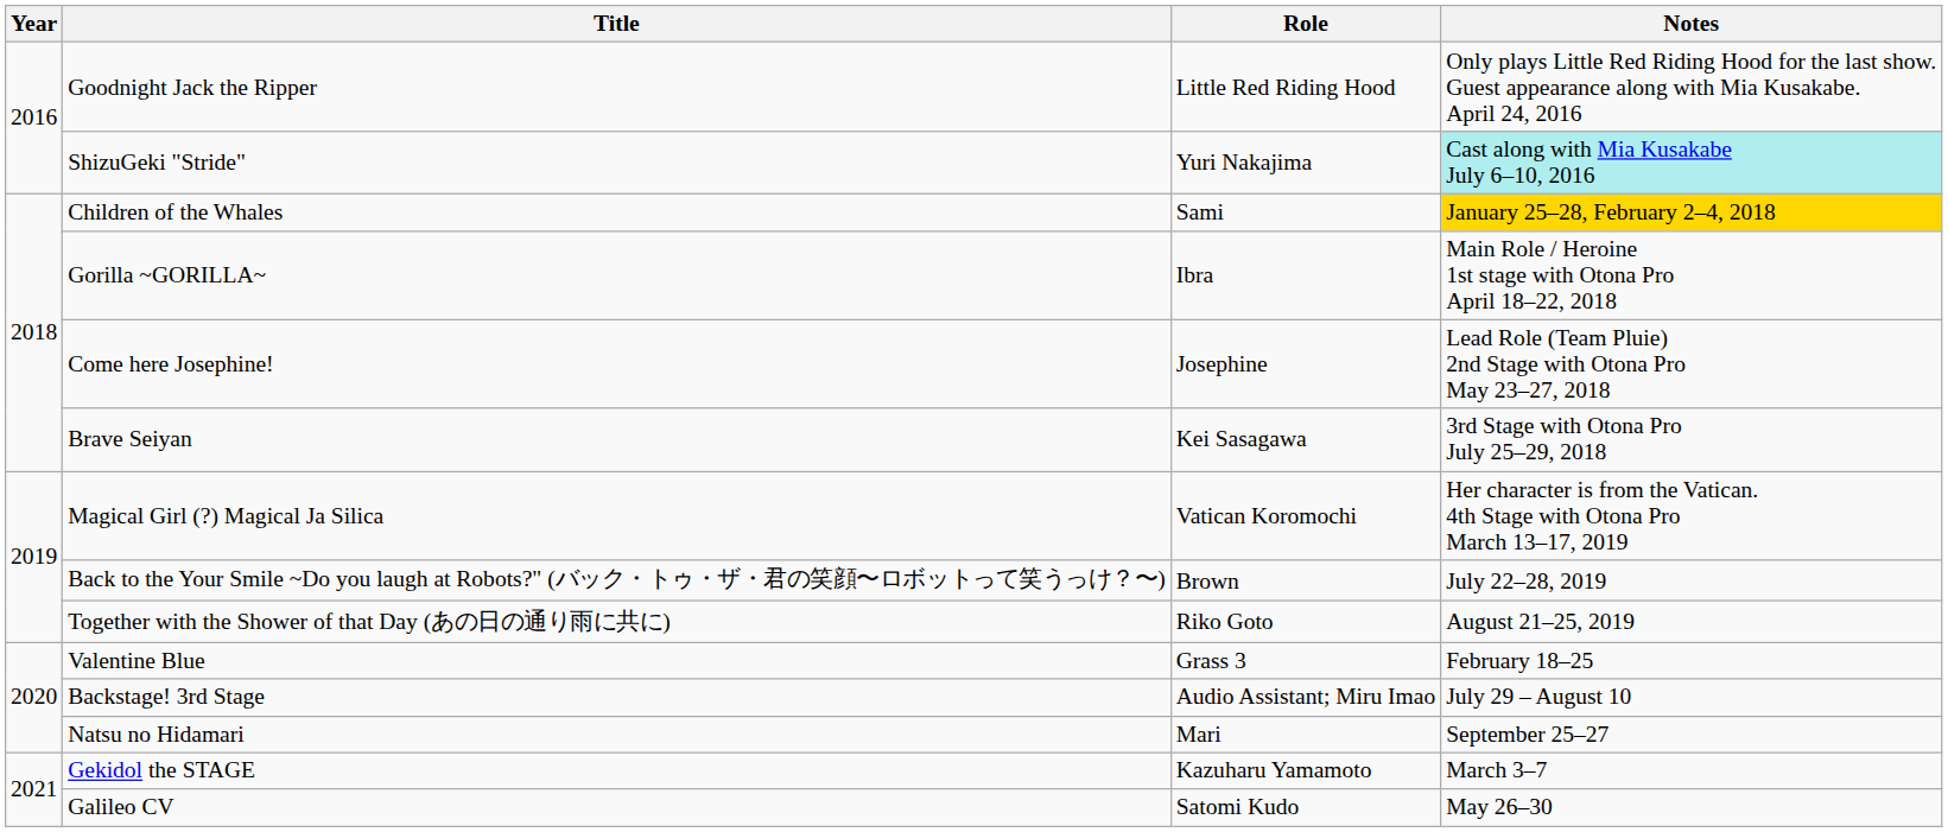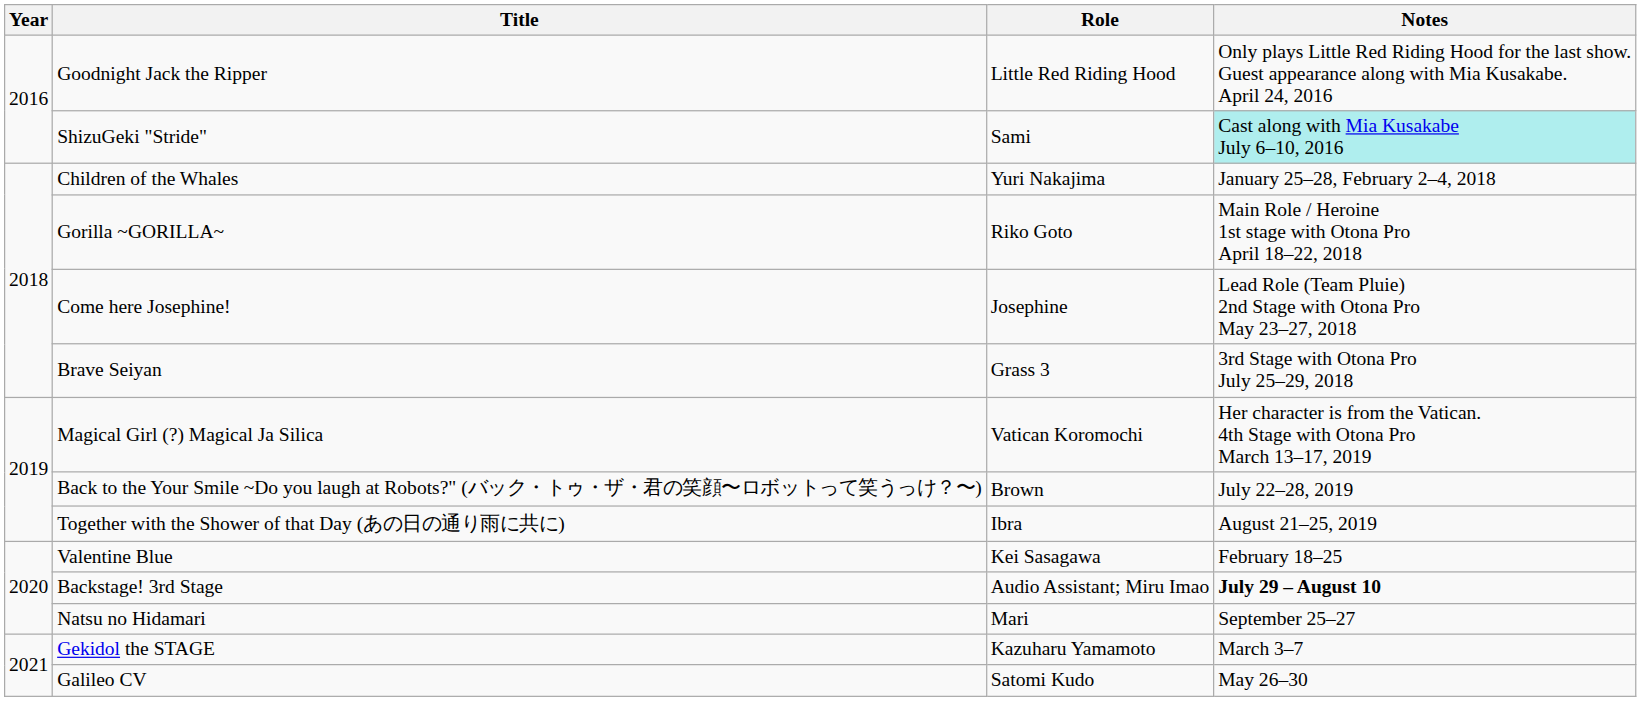 <table class="wikitable">
 <tr>
 <th>Year</th>
 <th>Title</th>
 <th>Role</th>
 <th>Notes</th>
 </tr>
 <tr>
 <td rowspan="2">2016</td>
 <td>Goodnight Jack the Ripper </td>
 <td>Little Red Riding Hood</td>
 <td>Only plays Little Red Riding Hood for the last show.<br>Guest appearance along with Mia Kusakabe.<br>April 24, 2016</td>
 </tr>
 <tr>
 <td>ShizuGeki "Stride" </td>
-<td>Yuri Nakajima</td>
+<td>Sami</td>
 <td style="background: paleturquoise;">Cast along with <a href='#'>Mia Kusakabe</a><br>July 6–10, 2016</td>
 </tr>
 <tr>
 <td rowspan="4">2018</td>
 <td>Children of the Whales </td>
-<td>Sami</td>
-<td style="background: gold;">January 25–28, February 2–4, 2018</td>
+<td>Yuri Nakajima</td>
+<td>January 25–28, February 2–4, 2018</td>
 </tr>
 <tr>
 <td>Gorilla ~GORILLA~ </td>
-<td>Ibra</td>
+<td>Riko Goto</td>
 <td>Main Role / Heroine<br>1st stage with Otona Pro<br>April 18–22, 2018</td>
 </tr>
 <tr>
 <td>Come here Josephine! </td>
 <td>Josephine</td>
 <td>Lead Role (Team Pluie)<br>2nd Stage with Otona Pro<br>May 23–27, 2018</td>
 </tr>
 <tr>
 <td>Brave Seiyan </td>
-<td>Kei Sasagawa</td>
+<td>Grass 3</td>
 <td>3rd Stage with Otona Pro<br>July 25–29, 2018</td>
 </tr>
 <tr>
 <td rowspan="3">2019</td>
 <td>Magical Girl (?) Magical Ja Silica </td>
 <td>Vatican Koromochi</td>
 <td>Her character is from the Vatican.<br>4th Stage with Otona Pro<br>March 13–17, 2019</td>
 </tr>
 <tr>
 <td>Back to the Your Smile ~Do you laugh at Robots?" (バック・トゥ・ザ・君の笑顔〜ロボットって笑うっけ？〜)</td>
 <td>Brown</td>
 <td>July 22–28, 2019</td>
 </tr>
 <tr>
 <td>Together with the Shower of that Day (あの日の通り雨に共に)</td>
-<td>Riko Goto</td>
+<td>Ibra</td>
 <td>August 21–25, 2019</td>
 </tr>
 <tr>
 <td rowspan="3">2020</td>
 <td>Valentine Blue</td>
-<td>Grass 3</td>
+<td>Kei Sasagawa</td>
 <td>February 18–25</td>
 </tr>
 <tr>
 <td>Backstage! 3rd Stage</td>
 <td>Audio Assistant; Miru Imao</td>
-<td>July 29 – August 10</td>
+<td><strong>July 29 – August 10</strong></td>
 </tr>
 <tr>
 <td>Natsu no Hidamari</td>
 <td>Mari</td>
 <td>September 25–27</td>
 </tr>
 <tr>
 <td rowspan="2">2021</td>
 <td><a href='#'>Gekidol</a> the STAGE</td>
 <td>Kazuharu Yamamoto</td>
 <td>March 3–7</td>
 </tr>
 <tr>
 <td>Galileo CV</td>
 <td>Satomi Kudo</td>
 <td>May 26–30</td>
 </tr>
 </table>
